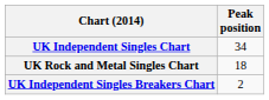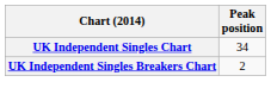 <table class="wikitable plainrowheaders" style="text-align:center">
 <tr>
 <th scope="col">Chart (2014)</th>
 <th scope="col">Peak<br>position</th>
 </tr>
 <tr>
 <th scope="row"><a href='#'>UK Independent Singles Chart</a></th>
 <td>34</td>
 </tr>
 <tr>
-<th scope="row">UK Rock and Metal Singles Chart</th>
-<td>18</td>
-</tr>
-<tr>
 <th scope="row"><a href='#'>UK Independent Singles Breakers Chart</a></th>
 <td>2</td>
 </tr>
 </table>
